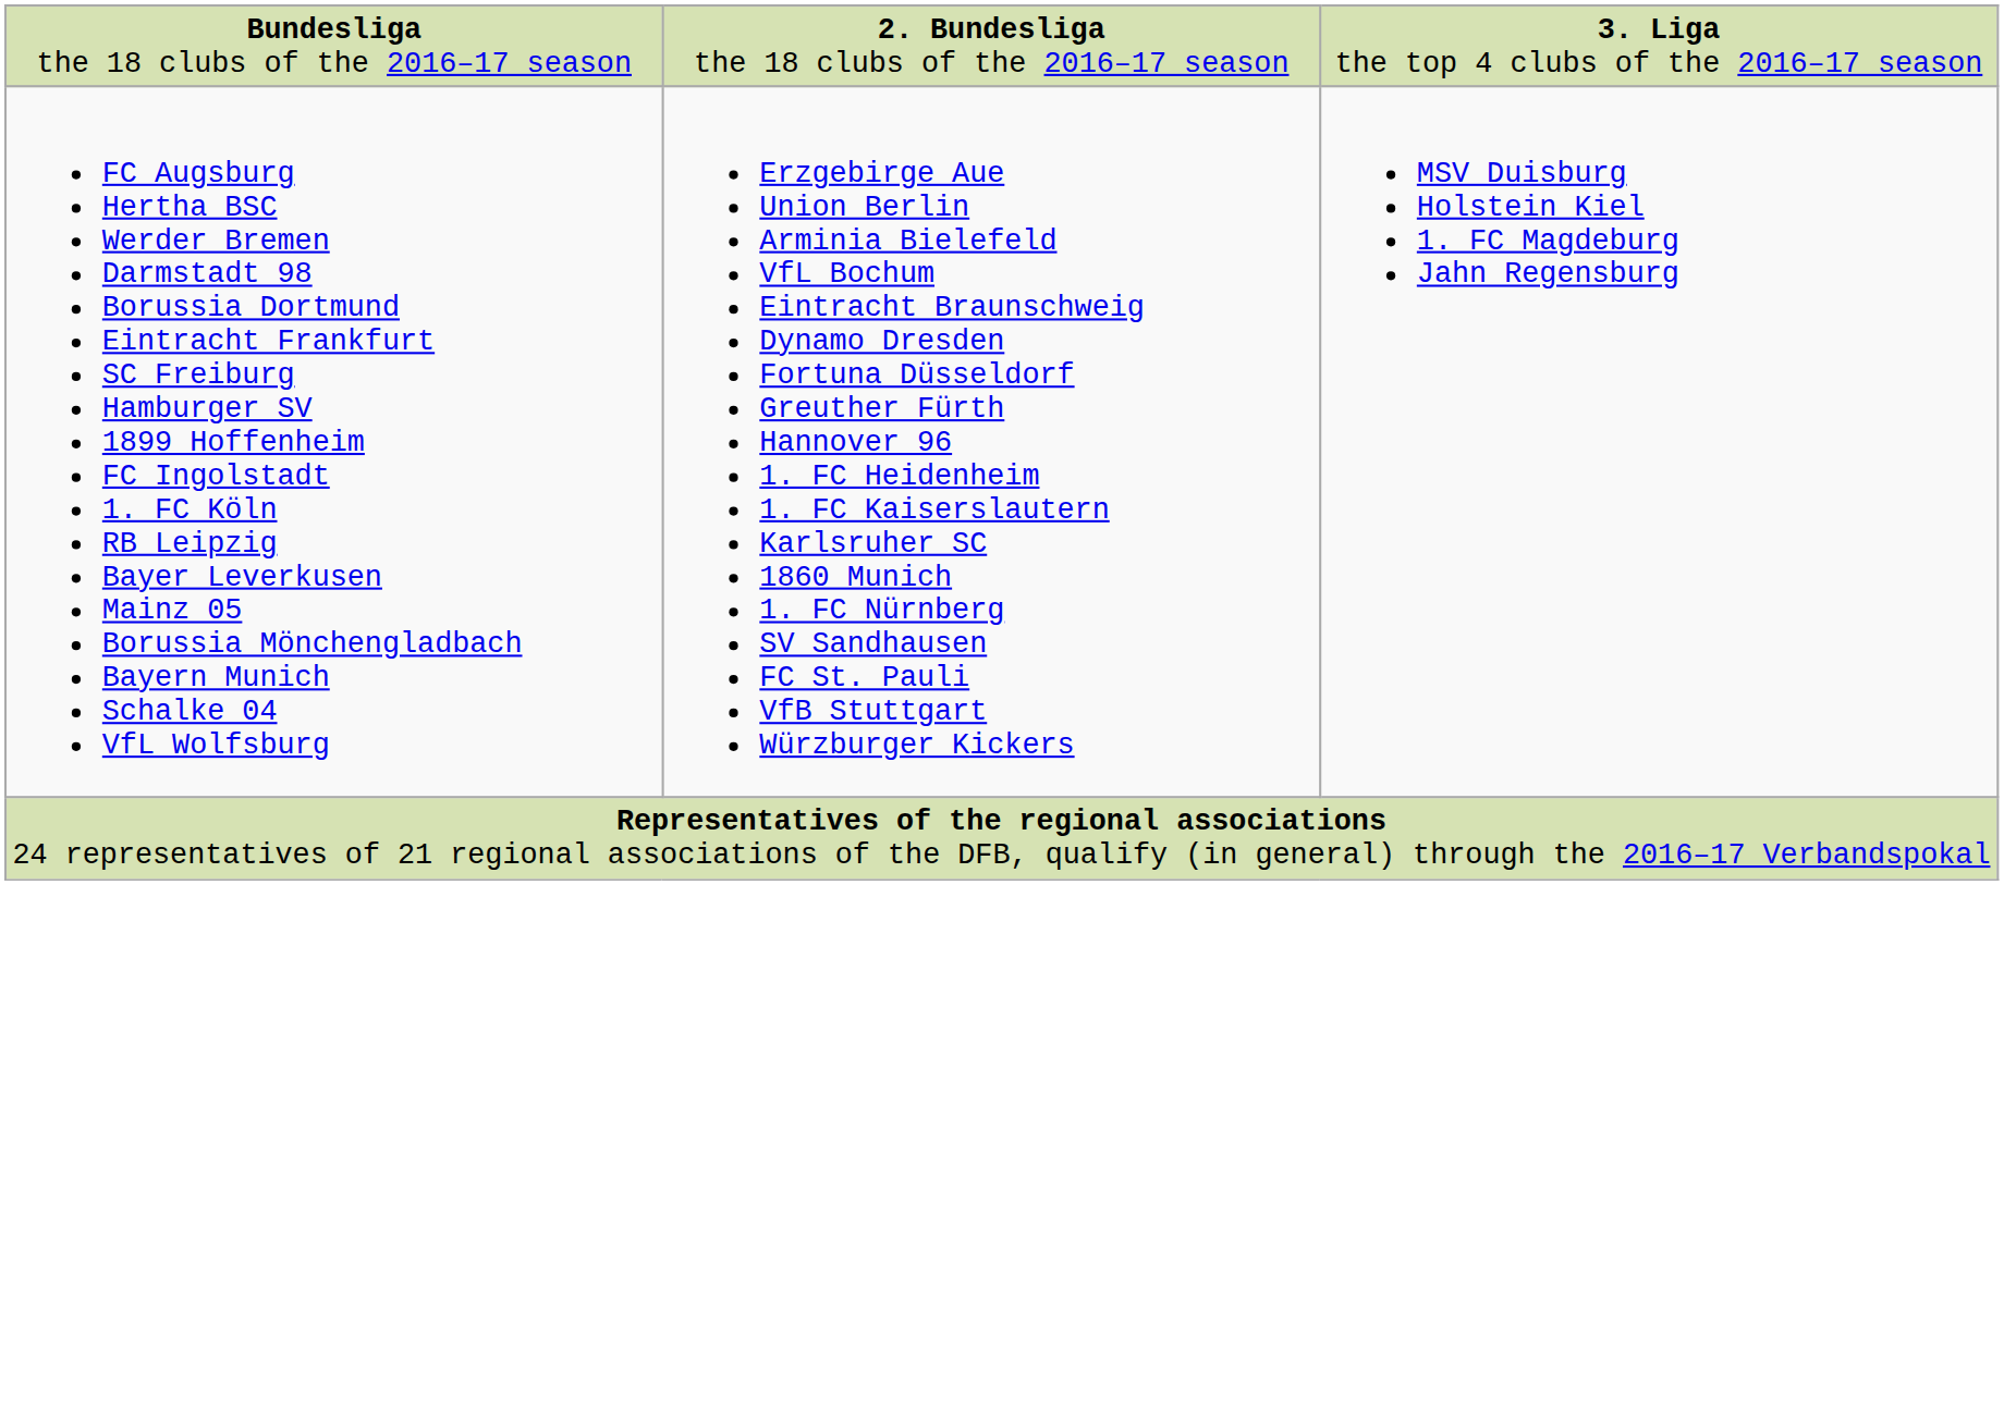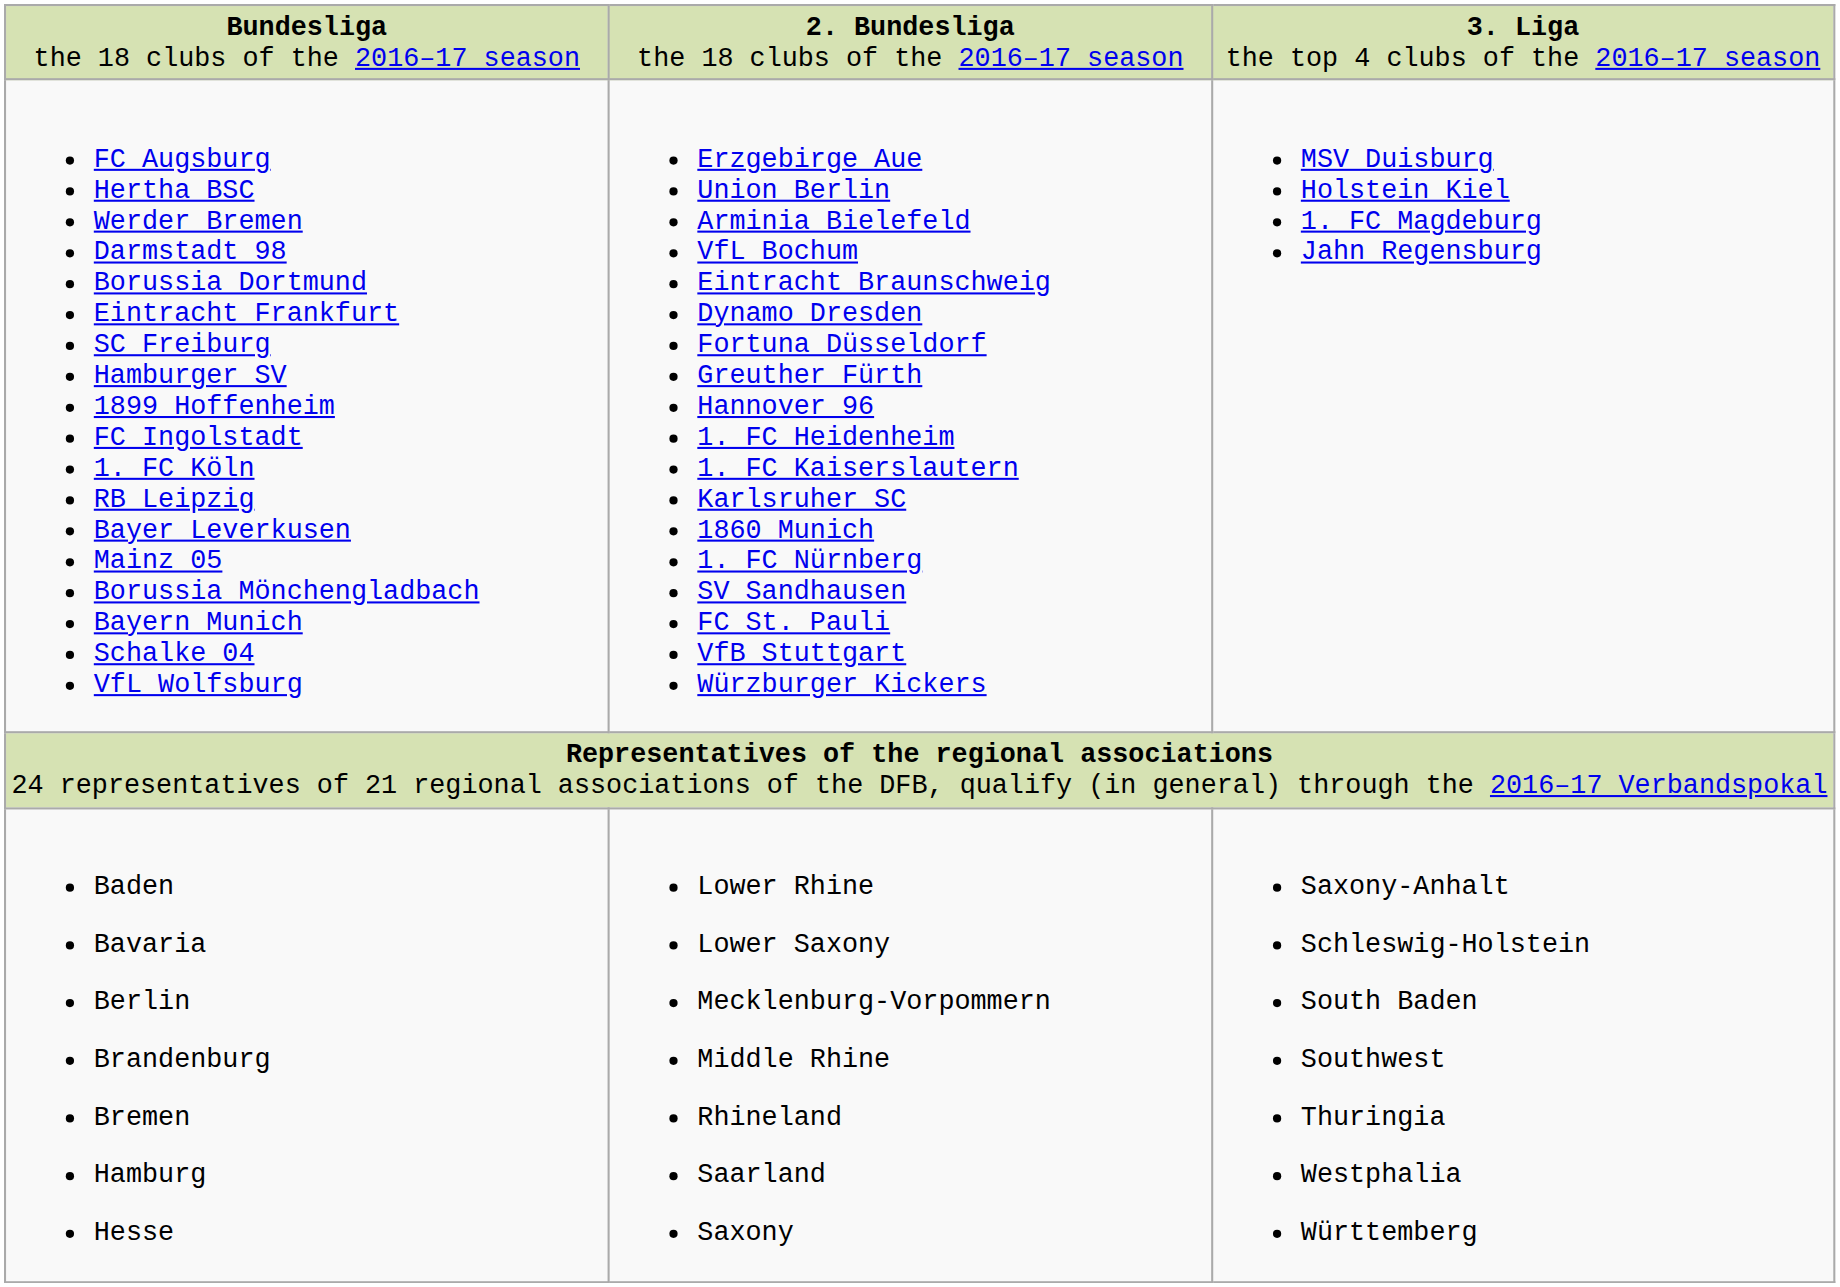 <table class="wikitable">
 <tr style="background:#D6E2B3; text-align:center; vertical-align:top;">
 <td style="width:33%"><strong>Bundesliga</strong><br>the 18 clubs of the <a href='#'>2016–17 season</a></td>
 <td style="width:33%"><strong>2. Bundesliga</strong><br>the 18 clubs of the <a href='#'>2016–17 season</a></td>
 <td style="width:34%"><strong>3. Liga</strong><br>the top 4 clubs of the <a href='#'>2016–17 season</a></td>
 </tr>
 <tr style="vertical-align:top">
 <td><br><ul><li><a href='#'>FC Augsburg</a></li><li><a href='#'>Hertha BSC</a></li><li><a href='#'>Werder Bremen</a></li><li><a href='#'>Darmstadt 98</a></li><li><a href='#'>Borussia Dortmund</a></li><li><a href='#'>Eintracht Frankfurt</a></li><li><a href='#'>SC Freiburg</a></li><li><a href='#'>Hamburger SV</a></li><li><a href='#'>1899 Hoffenheim</a></li><li><a href='#'>FC Ingolstadt</a></li><li><a href='#'>1. FC Köln</a></li><li><a href='#'>RB Leipzig</a></li><li><a href='#'>Bayer Leverkusen</a></li><li><a href='#'>Mainz 05</a></li><li><a href='#'>Borussia Mönchengladbach</a></li><li><a href='#'>Bayern Munich</a></li><li><a href='#'>Schalke 04</a></li><li><a href='#'>VfL Wolfsburg</a></li></ul></td>
 <td><br><ul><li><a href='#'>Erzgebirge Aue</a></li><li><a href='#'>Union Berlin</a></li><li><a href='#'>Arminia Bielefeld</a></li><li><a href='#'>VfL Bochum</a></li><li><a href='#'>Eintracht Braunschweig</a></li><li><a href='#'>Dynamo Dresden</a></li><li><a href='#'>Fortuna Düsseldorf</a></li><li><a href='#'>Greuther Fürth</a></li><li><a href='#'>Hannover 96</a></li><li><a href='#'>1. FC Heidenheim</a></li><li><a href='#'>1. FC Kaiserslautern</a></li><li><a href='#'>Karlsruher SC</a></li><li><a href='#'>1860 Munich</a></li><li><a href='#'>1. FC Nürnberg</a></li><li><a href='#'>SV Sandhausen</a></li><li><a href='#'>FC St. Pauli</a></li><li><a href='#'>VfB Stuttgart</a></li><li><a href='#'>Würzburger Kickers</a></li></ul></td>
 <td><br><ul><li><a href='#'>MSV Duisburg</a></li><li><a href='#'>Holstein Kiel</a></li><li><a href='#'>1. FC Magdeburg</a></li><li><a href='#'>Jahn Regensburg</a></li></ul></td>
 </tr>
 <tr style="background:#D6E2B3; text-align:center;">
 <td colspan="3"><strong>Representatives of the regional associations</strong><br>24 representatives of 21 regional associations of the DFB, qualify (in general) through the <a href='#'>2016–17 Verbandspokal</a></td>
 </tr>
+<tr style="vertical-align:top">
+<td><br><ul><li>Baden</li></ul><ul><li>Bavaria</li></ul><ul><li>Berlin</li></ul><ul><li>Brandenburg</li></ul><ul><li>Bremen</li></ul><ul><li>Hamburg</li></ul><ul><li>Hesse</li></ul></td>
+<td><br><ul><li>Lower Rhine</li></ul><ul><li>Lower Saxony</li></ul><ul><li>Mecklenburg-Vorpommern</li></ul><ul><li>Middle Rhine</li></ul><ul><li>Rhineland</li></ul><ul><li>Saarland</li></ul><ul><li>Saxony</li></ul></td>
+<td><br><ul><li>Saxony-Anhalt</li></ul><ul><li>Schleswig-Holstein</li></ul><ul><li>South Baden</li></ul><ul><li>Southwest</li></ul><ul><li>Thuringia</li></ul><ul><li>Westphalia</li></ul><ul><li>Württemberg</li></ul></td>
+</tr>
 </table>
